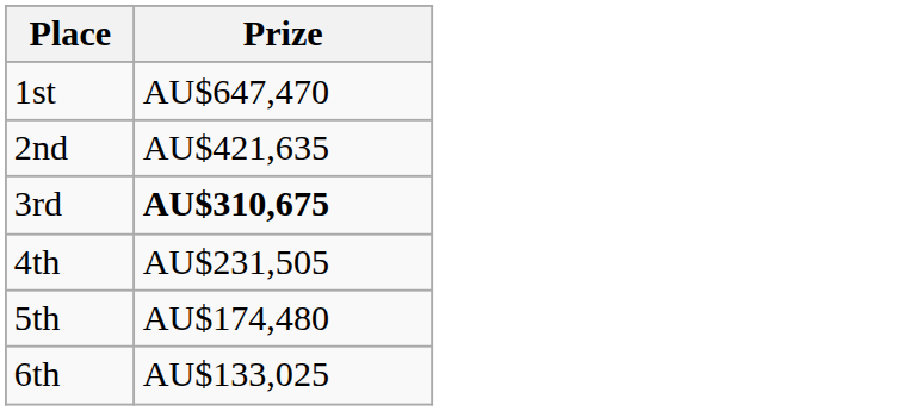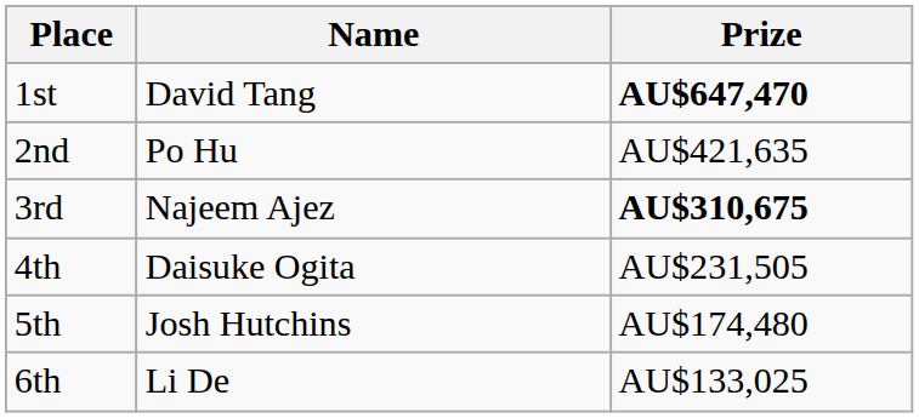 <table class="wikitable">
 <tr>
 <th style="width:50px;">Place</th>
+<th style="width:200px;">Name</th>
 <th style="width:125px;">Prize</th>
 </tr>
 <tr>
 <td>1st</td>
-<td>AU$647,470</td>
+<td> David Tang</td>
+<td><strong>AU$647,470</strong></td>
 </tr>
 <tr>
 <td>2nd</td>
+<td> Po Hu</td>
 <td>AU$421,635</td>
 </tr>
 <tr>
 <td>3rd</td>
+<td> Najeem Ajez</td>
 <td><strong>AU$310,675</strong></td>
 </tr>
 <tr>
 <td>4th</td>
+<td> Daisuke Ogita</td>
 <td>AU$231,505</td>
 </tr>
 <tr>
 <td>5th</td>
+<td> Josh Hutchins</td>
 <td>AU$174,480</td>
 </tr>
 <tr>
 <td>6th</td>
+<td> Li De</td>
 <td>AU$133,025</td>
 </tr>
 </table>
